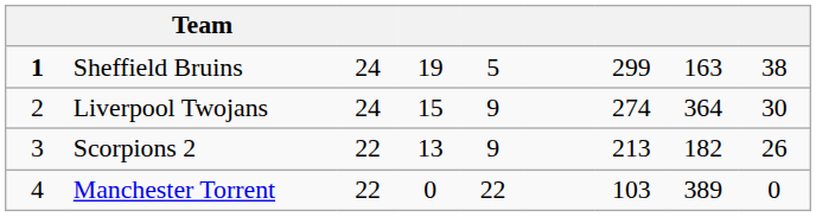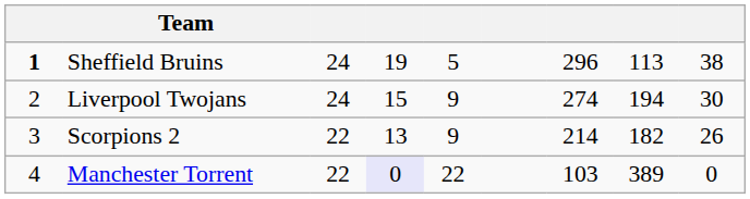 <table class=wikitable width=500 style="text-align:center">
 <tr>
 <th width="7%" style="border-right-style:hidden"></th>
 <th width="30%" style="border-right-style:hidden;border-left-style:hidden">Team</th>
 <th width="7%" style="border-right-style:hidden;border-left-style:hidden"></th>
 <th width="7%" style="border-right-style:hidden;border-left-style:hidden"></th>
 <th width="7%" style="border-right-style:hidden;border-left-style:hidden"></th>
 <th width="8%" style="border-right-style:hidden;border-left-style:hidden"></th>
 <th width="8%" style="border-right-style:hidden;border-left-style:hidden"></th>
 <th width="8%" style="border-right-style:hidden;border-left-style:hidden"></th>
 <th width="8%" style="border-left-style:hidden"></th>
 </tr>
 <tr>
 <td style="border-right-style:hidden"><strong>1</strong></td>
 <td align=left style="border-right-style:hidden;border-left-style:hidden">Sheffield Bruins</td>
 <td style="border-right-style:hidden;border-left-style:hidden">24</td>
 <td style="border-right-style:hidden;border-left-style:hidden">19</td>
 <td style="border-right-style:hidden;border-left-style:hidden">5</td>
 <td style="border-right-style:hidden;border-left-style:hidden"></td>
-<td style="border-right-style:hidden;border-left-style:hidden">299</td>
-<td style="border-right-style:hidden;border-left-style:hidden">163</td>
+<td style="border-right-style:hidden;border-left-style:hidden">296</td>
+<td style="border-right-style:hidden;border-left-style:hidden">113</td>
 <td style="border-left-style:hidden">38</td>
 </tr>
 <tr>
 <td style="border-right-style:hidden">2</td>
 <td align=left style="border-right-style:hidden;border-left-style:hidden">Liverpool Twojans</td>
 <td style="border-right-style:hidden;border-left-style:hidden">24</td>
 <td style="border-right-style:hidden;border-left-style:hidden">15</td>
 <td style="border-right-style:hidden;border-left-style:hidden">9</td>
 <td style="border-right-style:hidden;border-left-style:hidden"></td>
 <td style="border-right-style:hidden;border-left-style:hidden">274</td>
-<td style="border-right-style:hidden;border-left-style:hidden">364</td>
+<td style="border-right-style:hidden;border-left-style:hidden">194</td>
 <td style="border-left-style:hidden">30</td>
 </tr>
 <tr>
 <td style="border-right-style:hidden">3</td>
 <td align=left style="border-right-style:hidden;border-left-style:hidden">Scorpions 2</td>
 <td style="border-right-style:hidden;border-left-style:hidden">22</td>
 <td style="border-right-style:hidden;border-left-style:hidden">13</td>
 <td style="border-right-style:hidden;border-left-style:hidden">9</td>
 <td style="border-right-style:hidden;border-left-style:hidden"></td>
-<td style="border-right-style:hidden;border-left-style:hidden">213</td>
+<td style="border-right-style:hidden;border-left-style:hidden">214</td>
 <td style="border-right-style:hidden;border-left-style:hidden">182</td>
 <td style="border-left-style:hidden">26</td>
 </tr>
 <tr>
 <td style="border-right-style:hidden">4</td>
 <td align=left style="border-right-style:hidden;border-left-style:hidden"><a href='#'>Manchester Torrent</a></td>
 <td style="border-right-style:hidden;border-left-style:hidden">22</td>
-<td style="border-right-style:hidden;border-left-style:hidden">0</td>
+<td style="background: lavender; border-right-style:hidden;border-left-style:hidden">0</td>
 <td style="border-right-style:hidden;border-left-style:hidden">22</td>
 <td style="border-right-style:hidden;border-left-style:hidden"></td>
 <td style="border-right-style:hidden;border-left-style:hidden">103</td>
 <td style="border-right-style:hidden;border-left-style:hidden">389</td>
 <td style="border-left-style:hidden">0</td>
 </tr>
 </table>
